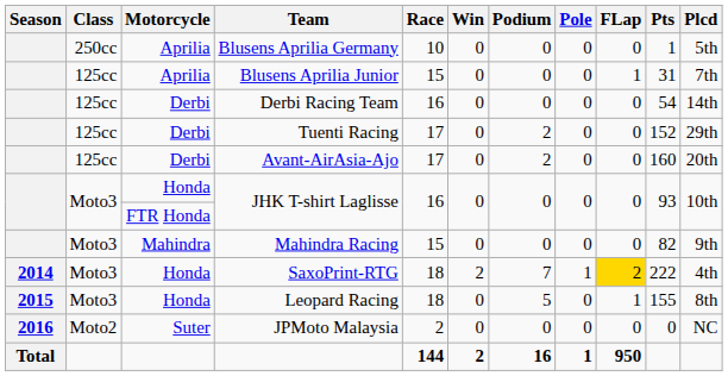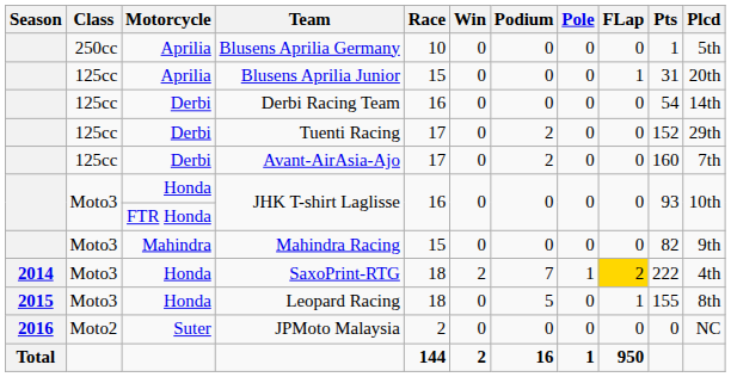 <table class="wikitable">
 <tr>
 <th>Season</th>
 <th>Class</th>
 <th>Motorcycle</th>
 <th>Team</th>
 <th>Race</th>
 <th>Win</th>
 <th>Podium</th>
 <th><a href='#'>Pole</a></th>
 <th>FLap</th>
 <th>Pts</th>
 <th>Plcd</th>
 </tr>
 <tr align="right">
 <th></th>
 <td>250cc</td>
 <td><a href='#'>Aprilia</a></td>
 <td><a href='#'>Blusens Aprilia Germany</a></td>
 <td>10</td>
 <td>0</td>
 <td>0</td>
 <td>0</td>
 <td>0</td>
 <td>1</td>
 <td>5th</td>
 </tr>
 <tr align="right">
 <th></th>
 <td>125cc</td>
 <td><a href='#'>Aprilia</a></td>
 <td><a href='#'>Blusens Aprilia Junior</a></td>
 <td>15</td>
 <td>0</td>
 <td>0</td>
 <td>0</td>
 <td>1</td>
 <td>31</td>
-<td>7th</td>
+<td>20th</td>
 </tr>
 <tr align="right">
 <th></th>
 <td>125cc</td>
 <td><a href='#'>Derbi</a></td>
 <td>Derbi Racing Team</td>
 <td>16</td>
 <td>0</td>
 <td>0</td>
 <td>0</td>
 <td>0</td>
 <td>54</td>
 <td>14th</td>
 </tr>
 <tr align="right">
 <th></th>
 <td>125cc</td>
 <td><a href='#'>Derbi</a></td>
 <td>Tuenti Racing</td>
 <td>17</td>
 <td>0</td>
 <td>2</td>
 <td>0</td>
 <td>0</td>
 <td>152</td>
 <td>29th</td>
 </tr>
 <tr align="right">
 <th></th>
 <td>125cc</td>
 <td><a href='#'>Derbi</a></td>
 <td><a href='#'>Avant-AirAsia-Ajo</a></td>
 <td>17</td>
 <td>0</td>
 <td>2</td>
 <td>0</td>
 <td>0</td>
 <td>160</td>
-<td>20th</td>
+<td>7th</td>
 </tr>
 <tr align="right">
 <th rowspan=2></th>
 <td rowspan=2>Moto3</td>
 <td><a href='#'>Honda</a></td>
 <td rowspan=2>JHK T-shirt Laglisse</td>
 <td rowspan=2>16</td>
 <td rowspan=2>0</td>
 <td rowspan=2>0</td>
 <td rowspan=2>0</td>
 <td rowspan=2>0</td>
 <td rowspan=2>93</td>
 <td rowspan=2>10th</td>
 </tr>
 <tr align="right">
 <td><a href='#'>FTR</a> <a href='#'>Honda</a></td>
 </tr>
 <tr align="right">
 <th></th>
 <td>Moto3</td>
 <td><a href='#'>Mahindra</a></td>
 <td><a href='#'>Mahindra Racing</a></td>
 <td>15</td>
 <td>0</td>
 <td>0</td>
 <td>0</td>
 <td>0</td>
 <td>82</td>
 <td>9th</td>
 </tr>
 <tr align="right">
 <th><a href='#'>2014</a></th>
 <td>Moto3</td>
 <td><a href='#'>Honda</a></td>
 <td><a href='#'>SaxoPrint-RTG</a></td>
 <td>18</td>
 <td>2</td>
 <td>7</td>
 <td>1</td>
 <td style="background: gold;">2</td>
 <td>222</td>
 <td>4th</td>
 </tr>
 <tr align="right">
 <th><a href='#'>2015</a></th>
 <td>Moto3</td>
 <td><a href='#'>Honda</a></td>
 <td>Leopard Racing</td>
 <td>18</td>
 <td>0</td>
 <td>5</td>
 <td>0</td>
 <td>1</td>
 <td>155</td>
 <td>8th</td>
 </tr>
 <tr align="right">
 <th><a href='#'>2016</a></th>
 <td>Moto2</td>
 <td><a href='#'>Suter</a></td>
 <td>JPMoto Malaysia</td>
 <td>2</td>
 <td>0</td>
 <td>0</td>
 <td>0</td>
 <td>0</td>
 <td>0</td>
 <td>NC</td>
 </tr>
 <tr align="right">
 <th>Total</th>
 <td></td>
 <td></td>
 <td></td>
 <td><strong>144</strong></td>
 <td><strong>2</strong></td>
 <td><strong>16</strong></td>
 <td><strong>1</strong></td>
 <td><strong>950</strong></td>
 <td></td>
 </tr>
 </table>
